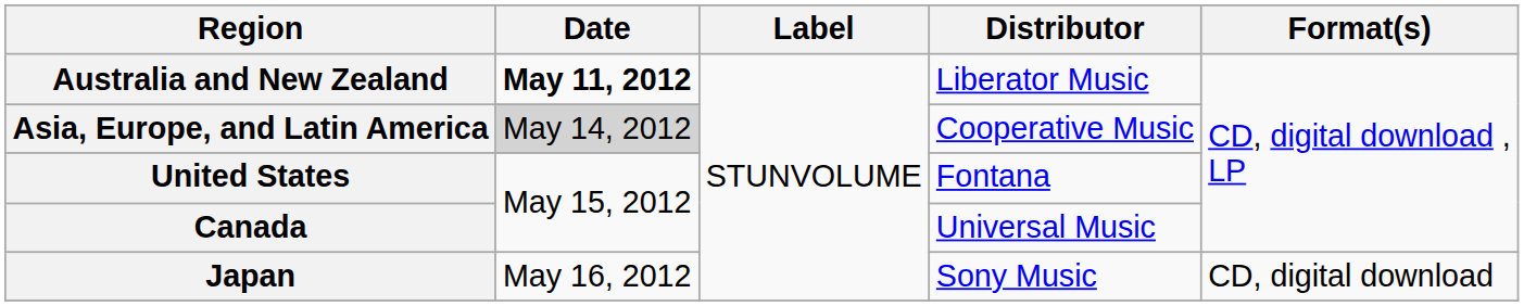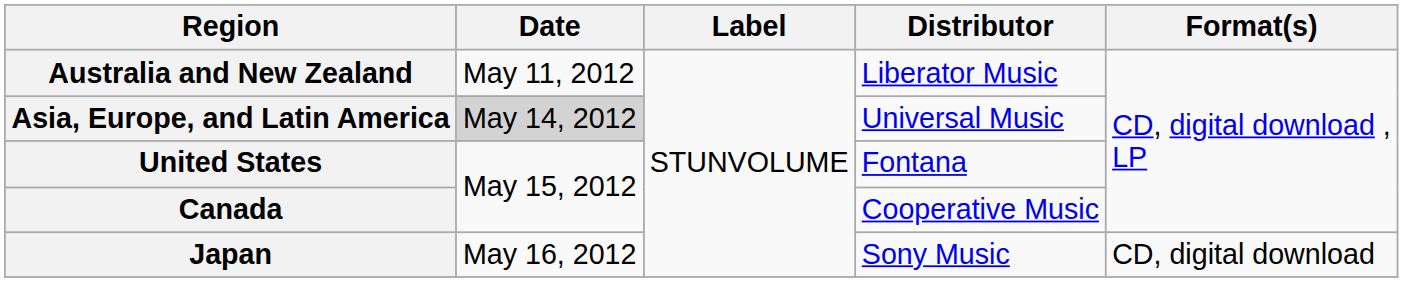 <table class="wikitable plainrowheaders">
 <tr>
 <th scope="col">Region</th>
 <th scope="col">Date</th>
 <th scope="col">Label</th>
 <th scope="col">Distributor</th>
 <th scope="col">Format(s)</th>
 </tr>
 <tr>
 <th scope="row">Australia and New Zealand</th>
-<td><strong>May 11, 2012</strong></td>
+<td>May 11, 2012</td>
 <td rowspan="5">STUNVOLUME</td>
 <td><a href='#'>Liberator Music</a></td>
 <td rowspan="4"><a href='#'>CD</a>, <a href='#'>digital download</a> ,<br><a href='#'>LP</a> </td>
 </tr>
 <tr>
 <th scope="row">Asia, Europe, and Latin America</th>
 <td style="background: lightgrey;">May 14, 2012</td>
-<td><a href='#'>Cooperative Music</a></td>
+<td><a href='#'>Universal Music</a></td>
 </tr>
 <tr>
 <th scope="row">United States</th>
 <td rowspan="2">May 15, 2012</td>
 <td><a href='#'>Fontana</a></td>
 </tr>
 <tr>
 <th scope="row">Canada</th>
-<td><a href='#'>Universal Music</a></td>
+<td><a href='#'>Cooperative Music</a></td>
 </tr>
 <tr>
 <th scope="row">Japan</th>
 <td>May 16, 2012</td>
 <td><a href='#'>Sony Music</a></td>
 <td>CD, digital download </td>
 </tr>
 </table>
